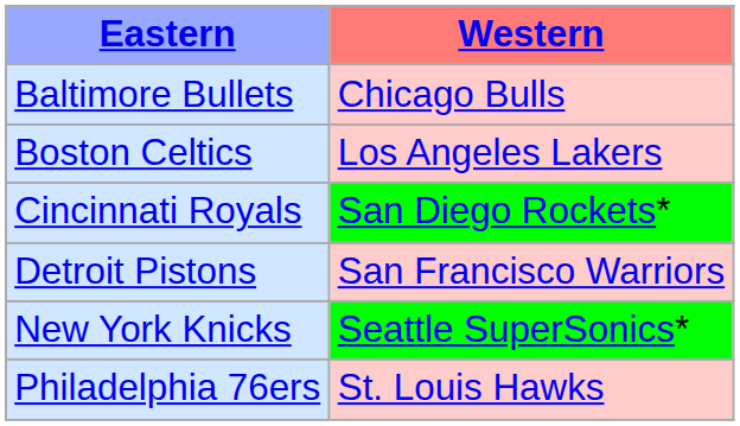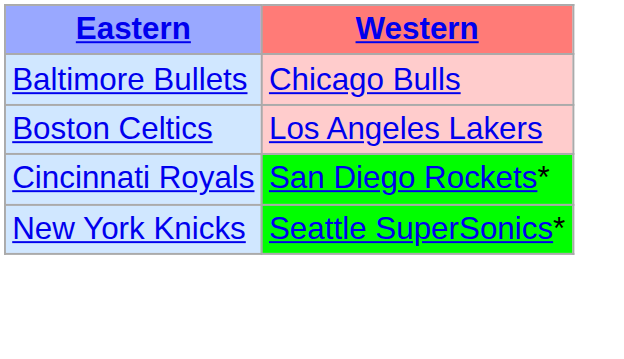 <table class="wikitable">
 <tr>
 <th style="background-color: #99A8FF;"><a href='#'>Eastern</a></th>
 <th style="background-color: #FF7B77;"><a href='#'>Western</a></th>
 </tr>
 <tr>
 <td style="background-color: #D0E7FF;"><a href='#'>Baltimore Bullets</a></td>
 <td style="background-color: #FFCCCC;"><a href='#'>Chicago Bulls</a></td>
 </tr>
 <tr>
 <td style="background-color: #D0E7FF;"><a href='#'>Boston Celtics</a></td>
 <td style="background-color: #FFCCCC;"><a href='#'>Los Angeles Lakers</a></td>
 </tr>
 <tr>
 <td style="background-color: #D0E7FF;"><a href='#'>Cincinnati Royals</a></td>
 <td style="background-color: #00FF00;"><a href='#'>San Diego Rockets</a>*</td>
 </tr>
 <tr>
-<td style="background-color: #D0E7FF;"><a href='#'>Detroit Pistons</a></td>
-<td style="background-color: #FFCCCC;"><a href='#'>San Francisco Warriors</a></td>
-</tr>
-<tr>
 <td style="background-color: #D0E7FF;"><a href='#'>New York Knicks</a></td>
 <td style="background-color: #00FF00;"><a href='#'>Seattle SuperSonics</a>*</td>
 </tr>
-<tr>
-<td style="background-color: #D0E7FF;"><a href='#'>Philadelphia 76ers</a></td>
-<td style="background-color: #FFCCCC;"><a href='#'>St. Louis Hawks</a></td>
-</tr>
 </table>
